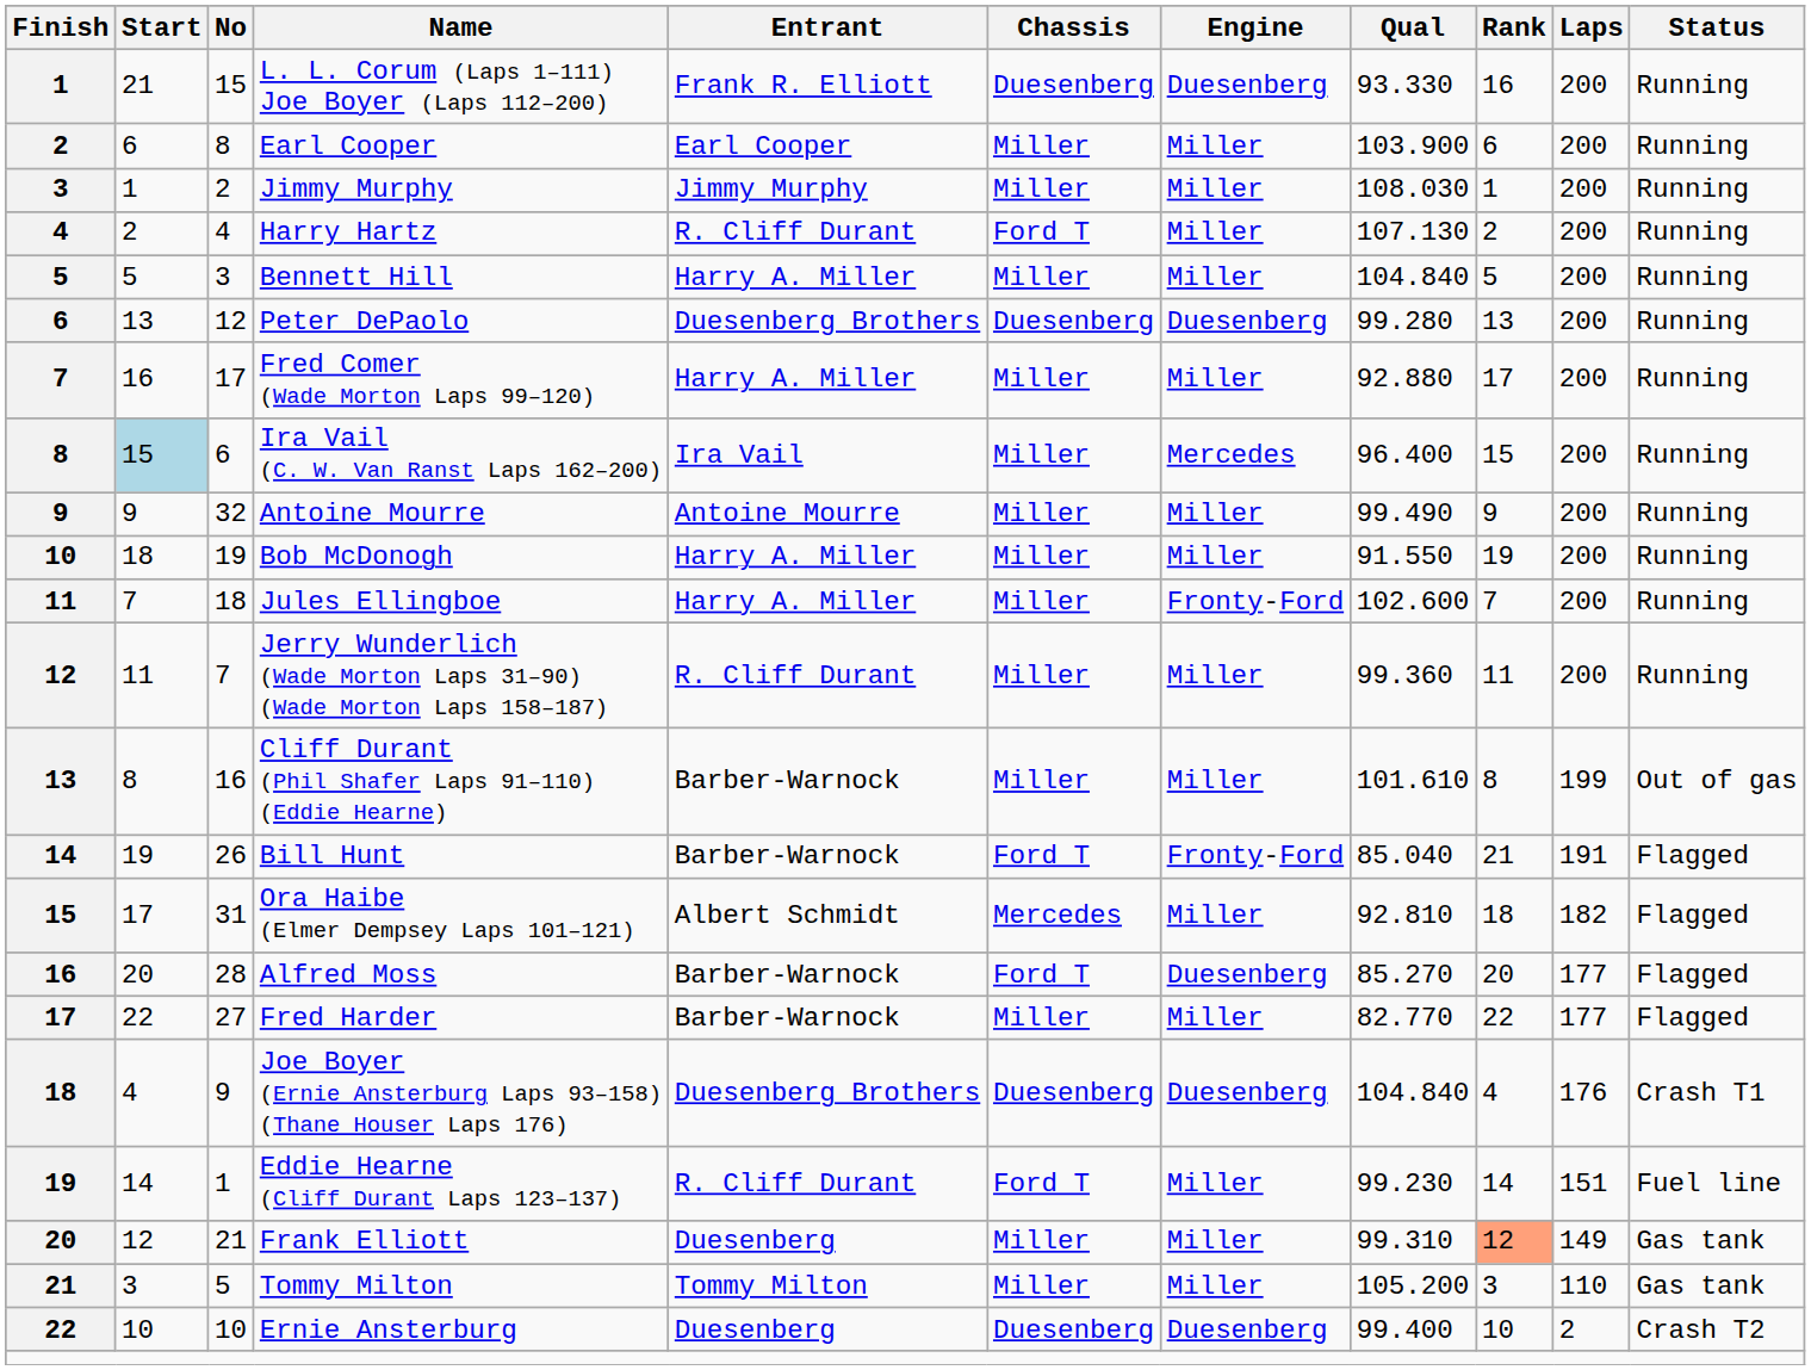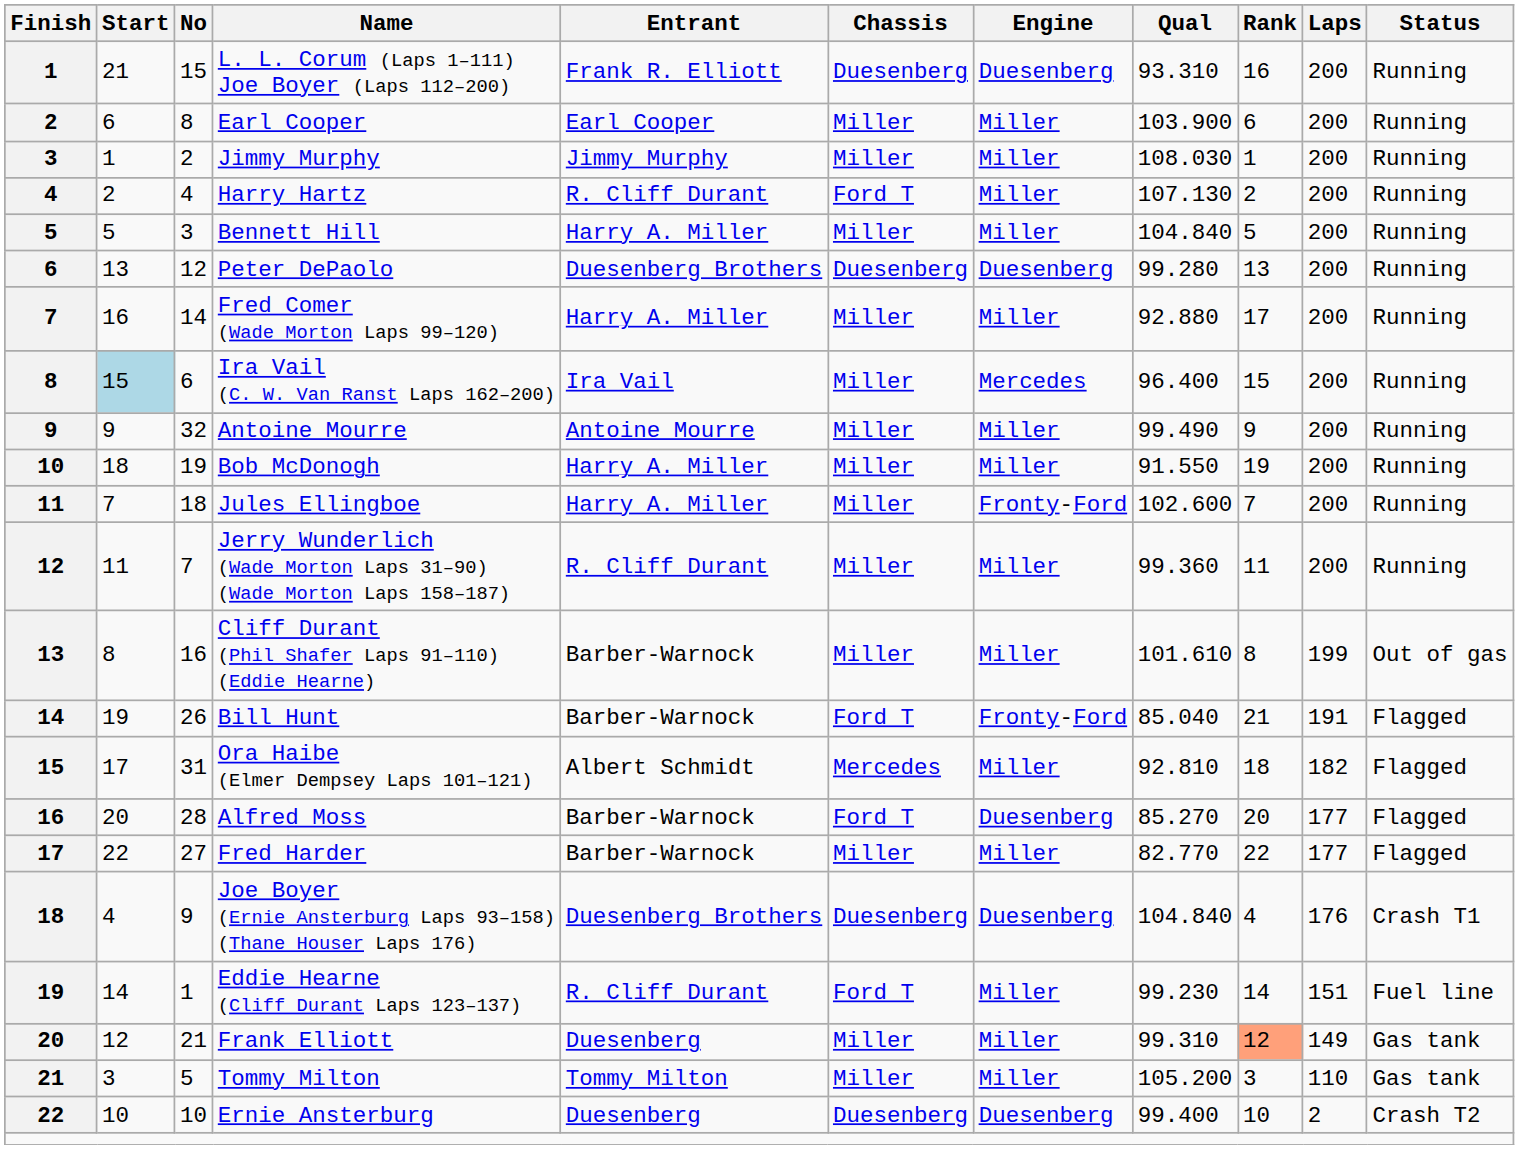 <table class="wikitable">
 <tr>
 <th>Finish</th>
 <th>Start</th>
 <th>No</th>
 <th>Name</th>
 <th>Entrant</th>
 <th>Chassis</th>
 <th>Engine</th>
 <th>Qual</th>
 <th>Rank</th>
 <th>Laps</th>
 <th>Status</th>
 </tr>
 <tr>
 <th>1</th>
 <td>21</td>
 <td>15</td>
 <td> <a href='#'>L. L. Corum</a> <small>(Laps 1–111)</small><br> <a href='#'>Joe Boyer</a> <small>(Laps 112–200)</small></td>
 <td><a href='#'>Frank R. Elliott</a></td>
 <td><a href='#'>Duesenberg</a></td>
 <td><a href='#'>Duesenberg</a></td>
-<td>93.330</td>
+<td>93.310</td>
 <td>16</td>
 <td>200</td>
 <td>Running</td>
 </tr>
 <tr>
 <th>2</th>
 <td>6</td>
 <td>8</td>
 <td> <a href='#'>Earl Cooper</a></td>
 <td><a href='#'>Earl Cooper</a></td>
 <td><a href='#'>Miller</a></td>
 <td><a href='#'>Miller</a></td>
 <td>103.900</td>
 <td>6</td>
 <td>200</td>
 <td>Running</td>
 </tr>
 <tr>
 <th>3</th>
 <td>1</td>
 <td>2</td>
 <td> <a href='#'>Jimmy Murphy</a> <strong></strong></td>
 <td><a href='#'>Jimmy Murphy</a></td>
 <td><a href='#'>Miller</a></td>
 <td><a href='#'>Miller</a></td>
 <td>108.030</td>
 <td>1</td>
 <td>200</td>
 <td>Running</td>
 </tr>
 <tr>
 <th>4</th>
 <td>2</td>
 <td>4</td>
 <td> <a href='#'>Harry Hartz</a></td>
 <td><a href='#'>R. Cliff Durant</a></td>
 <td><a href='#'>Ford T</a></td>
 <td><a href='#'>Miller</a></td>
 <td>107.130</td>
 <td>2</td>
 <td>200</td>
 <td>Running</td>
 </tr>
 <tr>
 <th>5</th>
 <td>5</td>
 <td>3</td>
 <td> <a href='#'>Bennett Hill</a></td>
 <td><a href='#'>Harry A. Miller</a></td>
 <td><a href='#'>Miller</a></td>
 <td><a href='#'>Miller</a></td>
 <td>104.840</td>
 <td>5</td>
 <td>200</td>
 <td>Running</td>
 </tr>
 <tr>
 <th>6</th>
 <td>13</td>
 <td>12</td>
 <td> <a href='#'>Peter DePaolo</a></td>
 <td><a href='#'>Duesenberg Brothers</a></td>
 <td><a href='#'>Duesenberg</a></td>
 <td><a href='#'>Duesenberg</a></td>
 <td>99.280</td>
 <td>13</td>
 <td>200</td>
 <td>Running</td>
 </tr>
 <tr>
 <th>7</th>
 <td>16</td>
-<td>17</td>
+<td>14</td>
 <td> <a href='#'>Fred Comer</a> <strong></strong><br><small>(<a href='#'>Wade Morton</a> Laps 99–120)</small></td>
 <td><a href='#'>Harry A. Miller</a></td>
 <td><a href='#'>Miller</a></td>
 <td><a href='#'>Miller</a></td>
 <td>92.880</td>
 <td>17</td>
 <td>200</td>
 <td>Running</td>
 </tr>
 <tr>
 <th>8</th>
 <td style="background: lightblue;">15</td>
 <td>6</td>
 <td> <a href='#'>Ira Vail</a><br><small>(<a href='#'>C. W. Van Ranst</a> Laps 162–200)</small></td>
 <td><a href='#'>Ira Vail</a></td>
 <td><a href='#'>Miller</a></td>
 <td><a href='#'>Mercedes</a></td>
 <td>96.400</td>
 <td>15</td>
 <td>200</td>
 <td>Running</td>
 </tr>
 <tr>
 <th>9</th>
 <td>9</td>
 <td>32</td>
 <td> <a href='#'>Antoine Mourre</a> <strong></strong></td>
 <td><a href='#'>Antoine Mourre</a></td>
 <td><a href='#'>Miller</a></td>
 <td><a href='#'>Miller</a></td>
 <td>99.490</td>
 <td>9</td>
 <td>200</td>
 <td>Running</td>
 </tr>
 <tr>
 <th>10</th>
 <td>18</td>
 <td>19</td>
 <td> <a href='#'>Bob McDonogh</a> <strong></strong></td>
 <td><a href='#'>Harry A. Miller</a></td>
 <td><a href='#'>Miller</a></td>
 <td><a href='#'>Miller</a></td>
 <td>91.550</td>
 <td>19</td>
 <td>200</td>
 <td>Running</td>
 </tr>
 <tr>
 <th>11</th>
 <td>7</td>
 <td>18</td>
 <td> <a href='#'>Jules Ellingboe</a></td>
 <td><a href='#'>Harry A. Miller</a></td>
 <td><a href='#'>Miller</a></td>
 <td><a href='#'>Fronty</a>-<a href='#'>Ford</a></td>
 <td>102.600</td>
 <td>7</td>
 <td>200</td>
 <td>Running</td>
 </tr>
 <tr>
 <th>12</th>
 <td>11</td>
 <td>7</td>
 <td> <a href='#'>Jerry Wunderlich</a><br><small>(<a href='#'>Wade Morton</a> Laps 31–90)</small><br><small>(<a href='#'>Wade Morton</a> Laps 158–187)</small></td>
 <td><a href='#'>R. Cliff Durant</a></td>
 <td><a href='#'>Miller</a></td>
 <td><a href='#'>Miller</a></td>
 <td>99.360</td>
 <td>11</td>
 <td>200</td>
 <td>Running</td>
 </tr>
 <tr>
 <th>13</th>
 <td>8</td>
 <td>16</td>
 <td> <a href='#'>Cliff Durant</a><br><small>(<a href='#'>Phil Shafer</a> Laps 91–110)</small><br><small>(<a href='#'>Eddie Hearne</a>)</small></td>
 <td>Barber-Warnock</td>
 <td><a href='#'>Miller</a></td>
 <td><a href='#'>Miller</a></td>
 <td>101.610</td>
 <td>8</td>
 <td>199</td>
 <td>Out of gas</td>
 </tr>
 <tr>
 <th>14</th>
 <td>19</td>
 <td>26</td>
 <td> <a href='#'>Bill Hunt</a> <strong></strong></td>
 <td>Barber-Warnock</td>
 <td><a href='#'>Ford T</a></td>
 <td><a href='#'>Fronty</a>-<a href='#'>Ford</a></td>
 <td>85.040</td>
 <td>21</td>
 <td>191</td>
 <td>Flagged</td>
 </tr>
 <tr>
 <th>15</th>
 <td>17</td>
 <td>31</td>
 <td> <a href='#'>Ora Haibe</a><br><small>(Elmer Dempsey Laps 101–121)</small></td>
 <td>Albert Schmidt</td>
 <td><a href='#'>Mercedes</a></td>
 <td><a href='#'>Miller</a></td>
 <td>92.810</td>
 <td>18</td>
 <td>182</td>
 <td>Flagged</td>
 </tr>
 <tr>
 <th>16</th>
 <td>20</td>
 <td>28</td>
 <td> <a href='#'>Alfred Moss</a> <strong></strong></td>
 <td>Barber-Warnock</td>
 <td><a href='#'>Ford T</a></td>
 <td><a href='#'>Duesenberg</a></td>
 <td>85.270</td>
 <td>20</td>
 <td>177</td>
 <td>Flagged</td>
 </tr>
 <tr>
 <th>17</th>
 <td>22</td>
 <td>27</td>
 <td> <a href='#'>Fred Harder</a> <strong></strong></td>
 <td>Barber-Warnock</td>
 <td><a href='#'>Miller</a></td>
 <td><a href='#'>Miller</a></td>
 <td>82.770</td>
 <td>22</td>
 <td>177</td>
 <td>Flagged</td>
 </tr>
 <tr>
 <th>18</th>
 <td>4</td>
 <td>9</td>
 <td> <a href='#'>Joe Boyer</a><br><small>(<a href='#'>Ernie Ansterburg</a> Laps 93–158)</small><br><small>(<a href='#'>Thane Houser</a> Laps 176)</small></td>
 <td><a href='#'>Duesenberg Brothers</a></td>
 <td><a href='#'>Duesenberg</a></td>
 <td><a href='#'>Duesenberg</a></td>
 <td>104.840</td>
 <td>4</td>
 <td>176</td>
 <td>Crash T1</td>
 </tr>
 <tr>
 <th>19</th>
 <td>14</td>
 <td>1</td>
 <td> <a href='#'>Eddie Hearne</a><br><small>(<a href='#'>Cliff Durant</a> Laps 123–137)</small></td>
 <td><a href='#'>R. Cliff Durant</a></td>
 <td><a href='#'>Ford T</a></td>
 <td><a href='#'>Miller</a></td>
 <td>99.230</td>
 <td>14</td>
 <td>151</td>
 <td>Fuel line</td>
 </tr>
 <tr>
 <th>20</th>
 <td>12</td>
 <td>21</td>
 <td> <a href='#'>Frank Elliott</a></td>
 <td><a href='#'>Duesenberg</a></td>
 <td><a href='#'>Miller</a></td>
 <td><a href='#'>Miller</a></td>
 <td>99.310</td>
 <td style="background: lightsalmon;">12</td>
 <td>149</td>
 <td>Gas tank</td>
 </tr>
 <tr>
 <th>21</th>
 <td>3</td>
 <td>5</td>
 <td> <a href='#'>Tommy Milton</a> <strong></strong></td>
 <td><a href='#'>Tommy Milton</a></td>
 <td><a href='#'>Miller</a></td>
 <td><a href='#'>Miller</a></td>
 <td>105.200</td>
 <td>3</td>
 <td>110</td>
 <td>Gas tank</td>
 </tr>
 <tr>
 <th>22</th>
 <td>10</td>
 <td>10</td>
 <td> <a href='#'>Ernie Ansterburg</a> <strong></strong></td>
 <td><a href='#'>Duesenberg</a></td>
 <td><a href='#'>Duesenberg</a></td>
 <td><a href='#'>Duesenberg</a></td>
 <td>99.400</td>
 <td>10</td>
 <td>2</td>
 <td>Crash T2</td>
 </tr>
 <tr>
 <td colspan=12 style="text-align:center"></td>
 </tr>
 </table>
